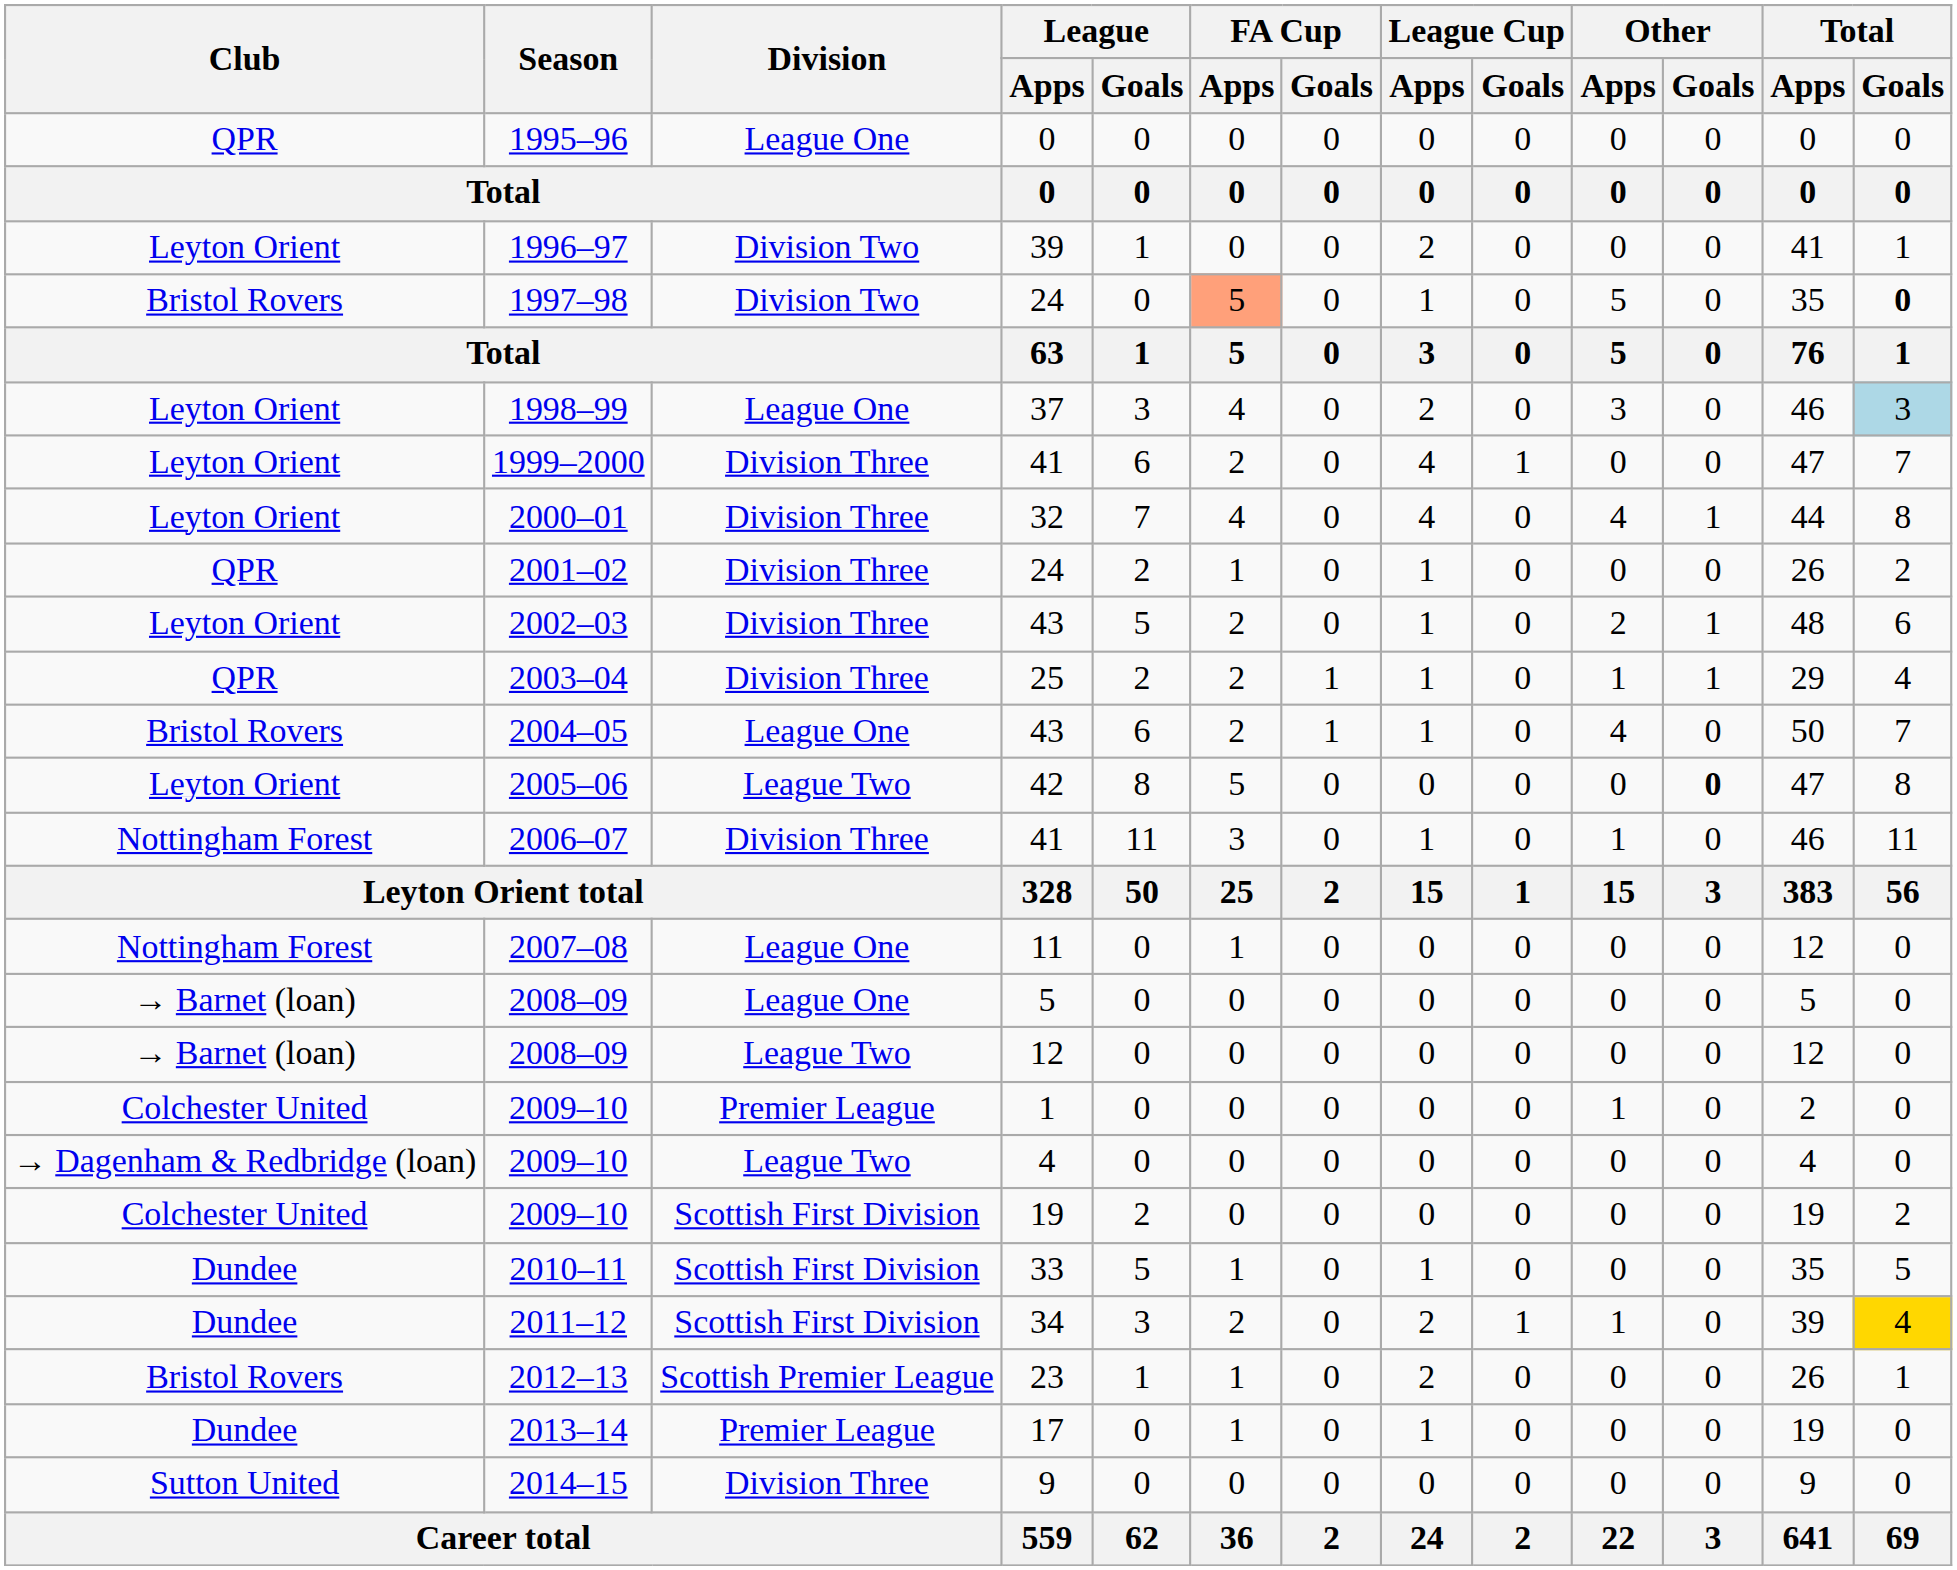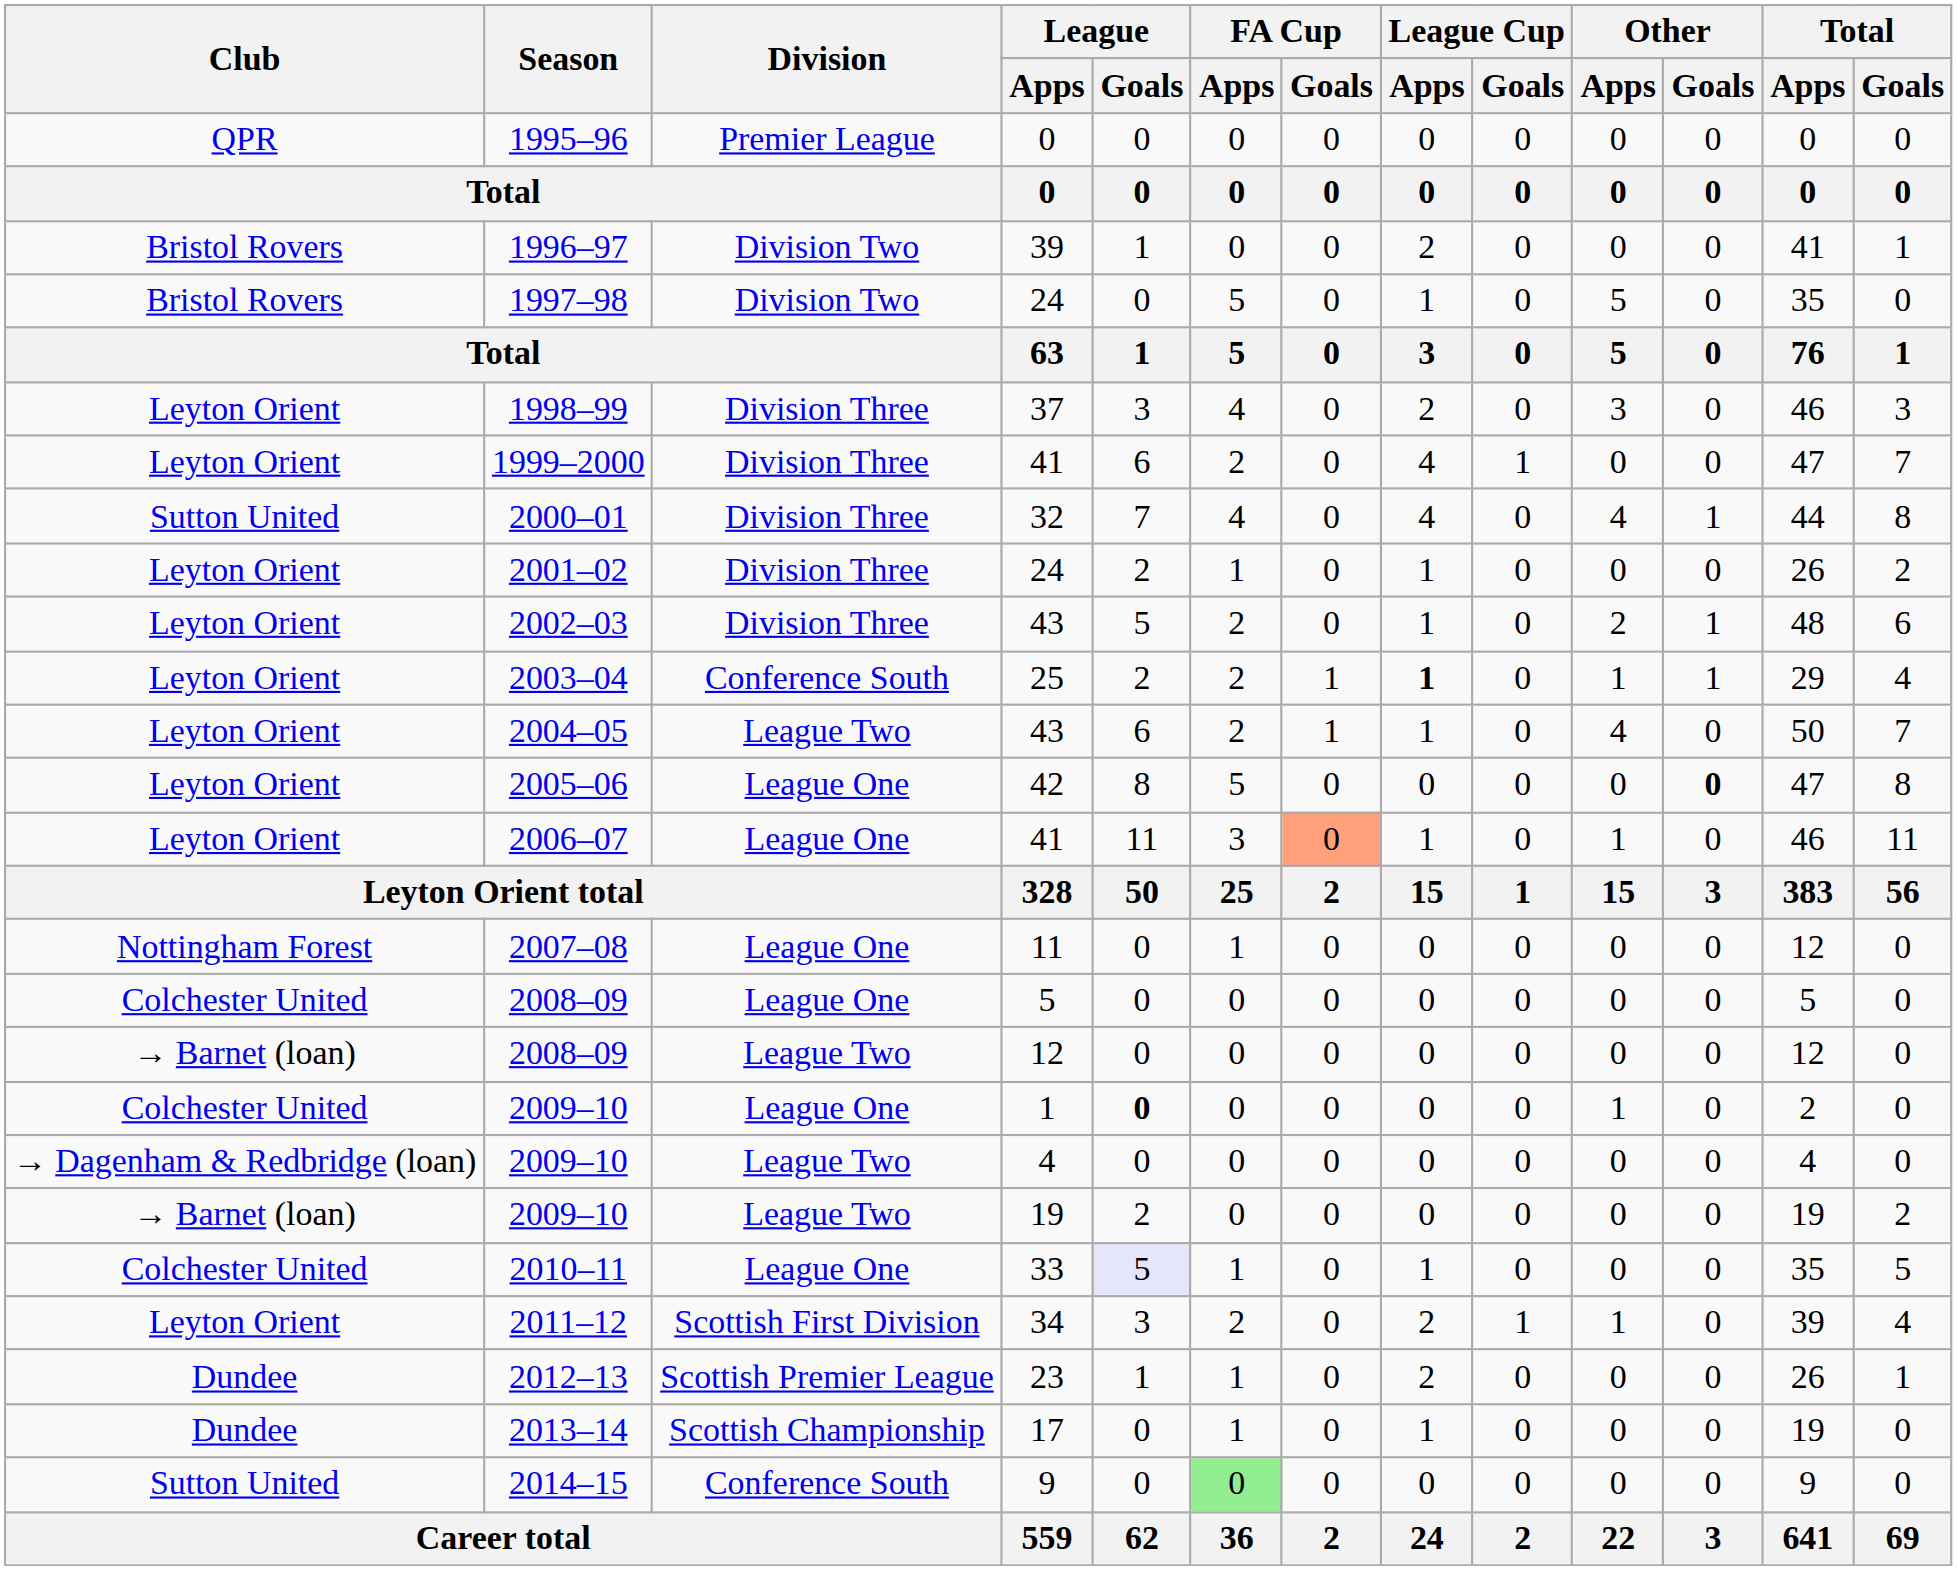 <table class="wikitable" style="text-align:center;">
 <tr>
 <th rowspan="2">Club</th>
 <th rowspan="2">Season</th>
 <th rowspan="2">Division</th>
 <th colspan="2">League</th>
 <th colspan="2">FA Cup</th>
 <th colspan="2">League Cup</th>
 <th colspan="2">Other</th>
 <th colspan="2">Total</th>
 </tr>
 <tr>
 <th>Apps</th>
 <th>Goals</th>
 <th>Apps</th>
 <th>Goals</th>
 <th>Apps</th>
 <th>Goals</th>
 <th>Apps</th>
 <th>Goals</th>
 <th>Apps</th>
 <th>Goals</th>
 </tr>
 <tr>
 <td><a href='#'>QPR</a></td>
 <td><a href='#'>1995–96</a></td>
-<td><a href='#'>League One</a></td>
+<td><a href='#'>Premier League</a></td>
 <td>0</td>
 <td>0</td>
 <td>0</td>
 <td>0</td>
 <td>0</td>
 <td>0</td>
 <td>0</td>
 <td>0</td>
 <td>0</td>
 <td>0</td>
 </tr>
 <tr>
 <th colspan="3">Total</th>
 <th>0</th>
 <th>0</th>
 <th>0</th>
 <th>0</th>
 <th>0</th>
 <th>0</th>
 <th>0</th>
 <th>0</th>
 <th>0</th>
 <th>0</th>
 </tr>
 <tr>
-<td><a href='#'>Leyton Orient</a></td>
+<td><a href='#'>Bristol Rovers</a></td>
 <td><a href='#'>1996–97</a></td>
 <td><a href='#'>Division Two</a></td>
 <td>39</td>
 <td>1</td>
 <td>0</td>
 <td>0</td>
 <td>2</td>
 <td>0</td>
 <td>0</td>
 <td>0</td>
 <td>41</td>
 <td>1</td>
 </tr>
 <tr>
 <td><a href='#'>Bristol Rovers</a></td>
 <td><a href='#'>1997–98</a></td>
 <td><a href='#'>Division Two</a></td>
 <td>24</td>
 <td>0</td>
-<td style="background: lightsalmon;">5</td>
+<td>5</td>
 <td>0</td>
 <td>1</td>
 <td>0</td>
 <td>5</td>
 <td>0</td>
 <td>35</td>
-<td><strong>0</strong></td>
+<td>0</td>
 </tr>
 <tr>
 <th colspan="3">Total</th>
 <th>63</th>
 <th>1</th>
 <th>5</th>
 <th>0</th>
 <th>3</th>
 <th>0</th>
 <th>5</th>
 <th>0</th>
 <th>76</th>
 <th>1</th>
 </tr>
 <tr>
 <td><a href='#'>Leyton Orient</a></td>
 <td><a href='#'>1998–99</a></td>
-<td><a href='#'>League One</a></td>
+<td><a href='#'>Division Three</a></td>
 <td>37</td>
 <td>3</td>
 <td>4</td>
 <td>0</td>
 <td>2</td>
 <td>0</td>
 <td>3</td>
 <td>0</td>
 <td>46</td>
-<td style="background: lightblue;">3</td>
+<td>3</td>
 </tr>
 <tr>
 <td><a href='#'>Leyton Orient</a></td>
 <td><a href='#'>1999–2000</a></td>
 <td><a href='#'>Division Three</a></td>
 <td>41</td>
 <td>6</td>
 <td>2</td>
 <td>0</td>
 <td>4</td>
 <td>1</td>
 <td>0</td>
 <td>0</td>
 <td>47</td>
 <td>7</td>
 </tr>
 <tr>
-<td><a href='#'>Leyton Orient</a></td>
+<td><a href='#'>Sutton United</a></td>
 <td><a href='#'>2000–01</a></td>
 <td><a href='#'>Division Three</a></td>
 <td>32</td>
 <td>7</td>
 <td>4</td>
 <td>0</td>
 <td>4</td>
 <td>0</td>
 <td>4</td>
 <td>1</td>
 <td>44</td>
 <td>8</td>
 </tr>
 <tr>
-<td><a href='#'>QPR</a></td>
+<td><a href='#'>Leyton Orient</a></td>
 <td><a href='#'>2001–02</a></td>
 <td><a href='#'>Division Three</a></td>
 <td>24</td>
 <td>2</td>
 <td>1</td>
 <td>0</td>
 <td>1</td>
 <td>0</td>
 <td>0</td>
 <td>0</td>
 <td>26</td>
 <td>2</td>
 </tr>
 <tr>
 <td><a href='#'>Leyton Orient</a></td>
 <td><a href='#'>2002–03</a></td>
 <td><a href='#'>Division Three</a></td>
 <td>43</td>
 <td>5</td>
 <td>2</td>
 <td>0</td>
 <td>1</td>
 <td>0</td>
 <td>2</td>
 <td>1</td>
 <td>48</td>
 <td>6</td>
 </tr>
 <tr>
-<td><a href='#'>QPR</a></td>
+<td><a href='#'>Leyton Orient</a></td>
 <td><a href='#'>2003–04</a></td>
-<td><a href='#'>Division Three</a></td>
+<td><a href='#'>Conference South</a></td>
 <td>25</td>
 <td>2</td>
 <td>2</td>
 <td>1</td>
-<td>1</td>
+<td><strong>1</strong></td>
 <td>0</td>
 <td>1</td>
 <td>1</td>
 <td>29</td>
 <td>4</td>
 </tr>
 <tr>
-<td><a href='#'>Bristol Rovers</a></td>
+<td><a href='#'>Leyton Orient</a></td>
 <td><a href='#'>2004–05</a></td>
-<td><a href='#'>League One</a></td>
+<td><a href='#'>League Two</a></td>
 <td>43</td>
 <td>6</td>
 <td>2</td>
 <td>1</td>
 <td>1</td>
 <td>0</td>
 <td>4</td>
 <td>0</td>
 <td>50</td>
 <td>7</td>
 </tr>
 <tr>
 <td><a href='#'>Leyton Orient</a></td>
 <td><a href='#'>2005–06</a></td>
-<td><a href='#'>League Two</a></td>
+<td><a href='#'>League One</a></td>
 <td>42</td>
 <td>8</td>
 <td>5</td>
 <td>0</td>
 <td>0</td>
 <td>0</td>
 <td>0</td>
 <td><strong>0</strong></td>
 <td>47</td>
 <td>8</td>
 </tr>
 <tr>
-<td><a href='#'>Nottingham Forest</a></td>
+<td><a href='#'>Leyton Orient</a></td>
 <td><a href='#'>2006–07</a></td>
-<td><a href='#'>Division Three</a></td>
+<td><a href='#'>League One</a></td>
 <td>41</td>
 <td>11</td>
 <td>3</td>
-<td>0</td>
+<td style="background: lightsalmon;">0</td>
 <td>1</td>
 <td>0</td>
 <td>1</td>
 <td>0</td>
 <td>46</td>
 <td>11</td>
 </tr>
 <tr>
 <th colspan="3">Leyton Orient total</th>
 <th>328</th>
 <th>50</th>
 <th>25</th>
 <th>2</th>
 <th>15</th>
 <th>1</th>
 <th>15</th>
 <th>3</th>
 <th>383</th>
 <th>56</th>
 </tr>
 <tr>
 <td><a href='#'>Nottingham Forest</a></td>
 <td><a href='#'>2007–08</a></td>
 <td><a href='#'>League One</a></td>
 <td>11</td>
 <td>0</td>
 <td>1</td>
 <td>0</td>
 <td>0</td>
 <td>0</td>
 <td>0</td>
 <td>0</td>
 <td>12</td>
 <td>0</td>
 </tr>
 <tr>
-<td>→ <a href='#'>Barnet</a> (loan)</td>
+<td><a href='#'>Colchester United</a></td>
 <td><a href='#'>2008–09</a></td>
 <td><a href='#'>League One</a></td>
 <td>5</td>
 <td>0</td>
 <td>0</td>
 <td>0</td>
 <td>0</td>
 <td>0</td>
 <td>0</td>
 <td>0</td>
 <td>5</td>
 <td>0</td>
 </tr>
 <tr>
 <td>→ <a href='#'>Barnet</a> (loan)</td>
 <td><a href='#'>2008–09</a></td>
 <td><a href='#'>League Two</a></td>
 <td>12</td>
 <td>0</td>
 <td>0</td>
 <td>0</td>
 <td>0</td>
 <td>0</td>
 <td>0</td>
 <td>0</td>
 <td>12</td>
 <td>0</td>
 </tr>
 <tr>
 <td><a href='#'>Colchester United</a></td>
 <td><a href='#'>2009–10</a></td>
-<td><a href='#'>Premier League</a></td>
+<td><a href='#'>League One</a></td>
 <td>1</td>
-<td>0</td>
+<td><strong>0</strong></td>
 <td>0</td>
 <td>0</td>
 <td>0</td>
 <td>0</td>
 <td>1</td>
 <td>0</td>
 <td>2</td>
 <td>0</td>
 </tr>
 <tr>
 <td>→ <a href='#'>Dagenham & Redbridge</a> (loan)</td>
 <td><a href='#'>2009–10</a></td>
 <td><a href='#'>League Two</a></td>
 <td>4</td>
 <td>0</td>
 <td>0</td>
 <td>0</td>
 <td>0</td>
 <td>0</td>
 <td>0</td>
 <td>0</td>
 <td>4</td>
 <td>0</td>
 </tr>
 <tr>
-<td><a href='#'>Colchester United</a></td>
+<td>→ <a href='#'>Barnet</a> (loan)</td>
 <td><a href='#'>2009–10</a></td>
-<td><a href='#'>Scottish First Division</a></td>
+<td><a href='#'>League Two</a></td>
 <td>19</td>
 <td>2</td>
 <td>0</td>
 <td>0</td>
 <td>0</td>
 <td>0</td>
 <td>0</td>
 <td>0</td>
 <td>19</td>
 <td>2</td>
 </tr>
 <tr>
-<td><a href='#'>Dundee</a></td>
+<td><a href='#'>Colchester United</a></td>
 <td><a href='#'>2010–11</a></td>
-<td><a href='#'>Scottish First Division</a></td>
+<td><a href='#'>League One</a></td>
 <td>33</td>
-<td>5</td>
+<td style="background: lavender;">5</td>
 <td>1</td>
 <td>0</td>
 <td>1</td>
 <td>0</td>
 <td>0</td>
 <td>0</td>
 <td>35</td>
 <td>5</td>
 </tr>
 <tr>
-<td><a href='#'>Dundee</a></td>
+<td><a href='#'>Leyton Orient</a></td>
 <td><a href='#'>2011–12</a></td>
 <td><a href='#'>Scottish First Division</a></td>
 <td>34</td>
 <td>3</td>
 <td>2</td>
 <td>0</td>
 <td>2</td>
 <td>1</td>
 <td>1</td>
 <td>0</td>
 <td>39</td>
-<td style="background: gold;">4</td>
+<td>4</td>
 </tr>
 <tr>
-<td><a href='#'>Bristol Rovers</a></td>
+<td><a href='#'>Dundee</a></td>
 <td><a href='#'>2012–13</a></td>
 <td><a href='#'>Scottish Premier League</a></td>
 <td>23</td>
 <td>1</td>
 <td>1</td>
 <td>0</td>
 <td>2</td>
 <td>0</td>
 <td>0</td>
 <td>0</td>
 <td>26</td>
 <td>1</td>
 </tr>
 <tr>
 <td><a href='#'>Dundee</a></td>
 <td><a href='#'>2013–14</a></td>
-<td><a href='#'>Premier League</a></td>
+<td><a href='#'>Scottish Championship</a></td>
 <td>17</td>
 <td>0</td>
 <td>1</td>
 <td>0</td>
 <td>1</td>
 <td>0</td>
 <td>0</td>
 <td>0</td>
 <td>19</td>
 <td>0</td>
 </tr>
 <tr>
 <td><a href='#'>Sutton United</a></td>
 <td><a href='#'>2014–15</a></td>
-<td><a href='#'>Division Three</a></td>
+<td><a href='#'>Conference South</a></td>
 <td>9</td>
 <td>0</td>
-<td>0</td>
+<td style="background: lightgreen;">0</td>
 <td>0</td>
 <td>0</td>
 <td>0</td>
 <td>0</td>
 <td>0</td>
 <td>9</td>
 <td>0</td>
 </tr>
 <tr>
 <th colspan="3">Career total</th>
 <th>559</th>
 <th>62</th>
 <th>36</th>
 <th>2</th>
 <th>24</th>
 <th>2</th>
 <th>22</th>
 <th>3</th>
 <th>641</th>
 <th>69</th>
 </tr>
 </table>
